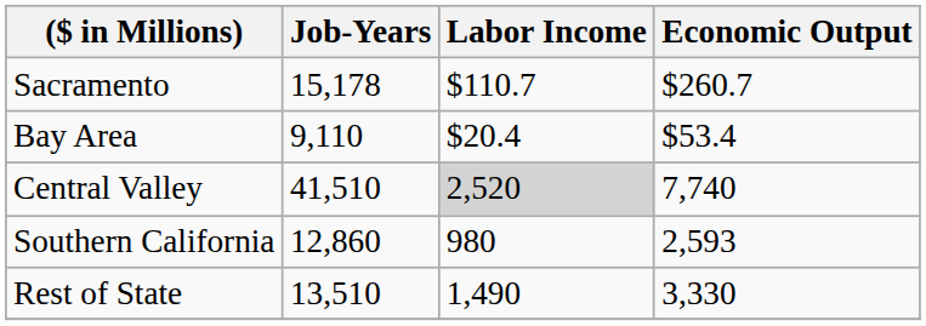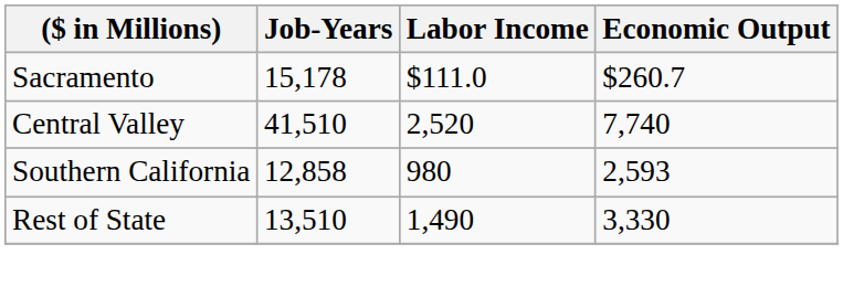 <table class="wikitable">
 <tr>
 <th>($ in Millions)</th>
 <th>Job-Years</th>
 <th>Labor Income</th>
 <th>Economic Output</th>
 </tr>
 <tr>
 <td>Sacramento</td>
 <td>15,178</td>
-<td>$110.7</td>
+<td>$111.0</td>
 <td>$260.7</td>
-</tr>
-<tr>
-<td>Bay Area</td>
-<td>9,110</td>
-<td>$20.4</td>
-<td>$53.4</td>
 </tr>
 <tr>
 <td>Central Valley</td>
 <td>41,510</td>
-<td style="background: lightgrey;">2,520</td>
+<td>2,520</td>
 <td>7,740</td>
 </tr>
 <tr>
 <td>Southern California</td>
-<td>12,860</td>
+<td>12,858</td>
 <td>980</td>
 <td>2,593</td>
 </tr>
 <tr>
 <td>Rest of State</td>
 <td>13,510</td>
 <td>1,490</td>
 <td>3,330</td>
 </tr>
 <tr>
 </tr>
 </table>
